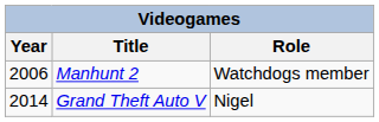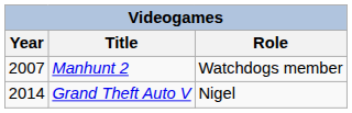 <table class="wikitable">
 <tr>
 <th colspan="3" style="background: LightSteelBlue;">Videogames</th>
 </tr>
 <tr>
 <th>Year</th>
 <th>Title</th>
 <th>Role</th>
 </tr>
 <tr>
-<td>2006</td>
+<td>2007</td>
 <td><em><a href='#'>Manhunt 2</a></em></td>
 <td>Watchdogs member</td>
 </tr>
 <tr>
 <td>2014</td>
 <td><em><a href='#'>Grand Theft Auto V</a></em></td>
 <td>Nigel</td>
 </tr>
 </table>
